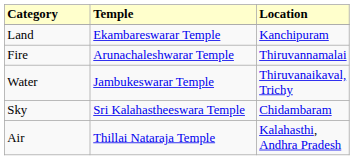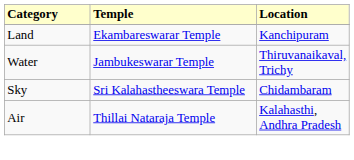 <table class="wikitable sortable">
 <tr style="background:#ffc;">
 <td width="100pt"><strong>Category</strong></td>
 <td width="200pt"><strong>Temple</strong></td>
 <td width="100pt"><strong>Location</strong></td>
 </tr>
 <tr align ="center">
 </tr>
 <tr style="background:#ffe;">
 </tr>
 <tr>
 <td>Land</td>
 <td><a href='#'>Ekambareswarar Temple</a></td>
 <td><a href='#'>Kanchipuram</a></td>
-</tr>
-<tr>
-<td>Fire</td>
-<td><a href='#'>Arunachaleshwarar Temple</a></td>
-<td><a href='#'>Thiruvannamalai</a></td>
 </tr>
 <tr>
 <td>Water</td>
 <td><a href='#'>Jambukeswarar Temple</a></td>
 <td><a href='#'>Thiruvanaikaval, Trichy</a></td>
 </tr>
 <tr>
 <td>Sky</td>
 <td><a href='#'>Sri Kalahastheeswara Temple</a></td>
 <td><a href='#'>Chidambaram</a></td>
 </tr>
 <tr>
 <td>Air</td>
 <td><a href='#'>Thillai Nataraja Temple</a></td>
 <td><a href='#'>Kalahasthi</a>, <a href='#'>Andhra Pradesh</a></td>
 </tr>
 </table>
